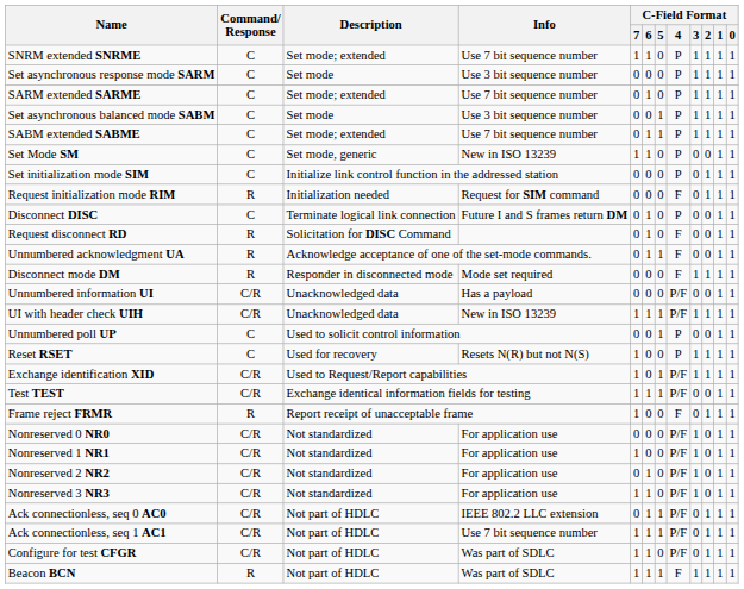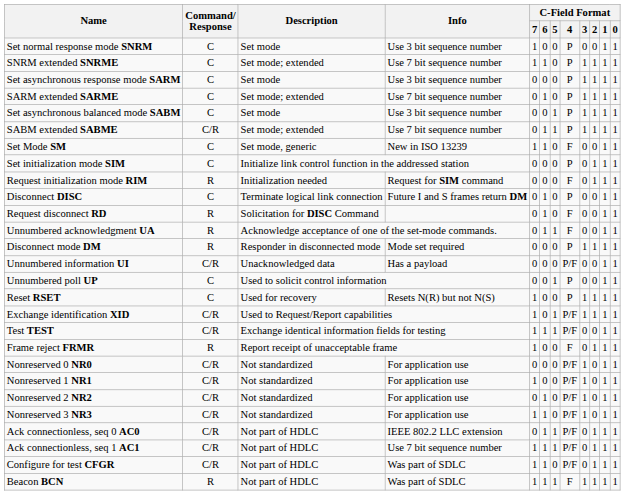 <table class="wikitable">
 <tr>
 <th rowspan=2>Name</th>
 <th rowspan=2>Command/<br>Response</th>
 <th rowspan=2>Description</th>
 <th rowspan=2>Info</th>
 <th colspan=8>C-Field Format</th>
 </tr>
 <tr>
 <th>7</th>
 <th>6</th>
 <th>5</th>
 <th>4</th>
 <th>3</th>
 <th>2</th>
 <th>1</th>
 <th>0</th>
+</tr>
+<tr>
+<td>Set normal response mode <strong>SNRM</strong></td>
+<td align=center>C</td>
+<td>Set mode</td>
+<td>Use 3 bit sequence number</td>
+<td>1</td>
+<td>0</td>
+<td>0</td>
+<td align=center>P</td>
+<td>0</td>
+<td>0</td>
+<td>1</td>
+<td>1</td>
 </tr>
 <tr>
 <td>SNRM extended <strong>SNRME</strong></td>
 <td align=center>C</td>
 <td>Set mode; extended</td>
 <td>Use 7 bit sequence number</td>
 <td>1</td>
 <td>1</td>
 <td>0</td>
 <td align=center>P</td>
 <td>1</td>
 <td>1</td>
 <td>1</td>
 <td>1</td>
 </tr>
 <tr>
 <td>Set asynchronous response mode <strong>SARM</strong></td>
 <td align=center>C</td>
 <td>Set mode</td>
 <td>Use 3 bit sequence number</td>
 <td>0</td>
 <td>0</td>
 <td>0</td>
 <td align=center>P</td>
 <td>1</td>
 <td>1</td>
 <td>1</td>
 <td>1</td>
 </tr>
 <tr>
 <td>SARM extended <strong>SARME</strong></td>
 <td align=center>C</td>
 <td>Set mode; extended</td>
 <td>Use 7 bit sequence number</td>
 <td>0</td>
 <td>1</td>
 <td>0</td>
 <td align=center>P</td>
 <td>1</td>
 <td>1</td>
 <td>1</td>
 <td>1</td>
 </tr>
 <tr>
 <td>Set asynchronous balanced mode <strong>SABM</strong></td>
 <td align=center>C</td>
 <td>Set mode</td>
 <td>Use 3 bit sequence number</td>
 <td>0</td>
 <td>0</td>
 <td>1</td>
 <td align=center>P</td>
 <td>1</td>
 <td>1</td>
 <td>1</td>
 <td>1</td>
 </tr>
 <tr>
 <td>SABM extended <strong>SABME</strong></td>
-<td align=center>C</td>
+<td align=center>C/R</td>
 <td>Set mode; extended</td>
 <td>Use 7 bit sequence number</td>
 <td>0</td>
 <td>1</td>
 <td>1</td>
 <td align=center>P</td>
 <td>1</td>
 <td>1</td>
 <td>1</td>
 <td>1</td>
 </tr>
 <tr>
 <td>Set Mode <strong>SM</strong></td>
 <td align=center>C</td>
 <td>Set mode, generic</td>
 <td>New in ISO 13239</td>
 <td>1</td>
 <td>1</td>
 <td>0</td>
-<td align=center>P</td>
+<td align=center>F</td>
 <td>0</td>
 <td>0</td>
 <td>1</td>
 <td>1</td>
 </tr>
 <tr>
 <td>Set initialization mode <strong>SIM</strong></td>
 <td align=center>C</td>
 <td colspan=2>Initialize link control function in the addressed station</td>
 <td>0</td>
 <td>0</td>
 <td>0</td>
 <td align=center>P</td>
 <td>0</td>
 <td>1</td>
 <td>1</td>
 <td>1</td>
 </tr>
 <tr>
 <td>Request initialization mode <strong>RIM</strong></td>
 <td align=center>R</td>
 <td>Initialization needed</td>
 <td>Request for <strong>SIM</strong> command</td>
 <td>0</td>
 <td>0</td>
 <td>0</td>
 <td align=center>F</td>
 <td>0</td>
 <td>1</td>
 <td>1</td>
 <td>1</td>
 </tr>
 <tr>
 <td>Disconnect <strong>DISC</strong></td>
 <td align=center>C</td>
 <td>Terminate logical link connection</td>
 <td>Future I and S frames return <strong>DM</strong></td>
 <td>0</td>
 <td>1</td>
 <td>0</td>
 <td align=center>P</td>
 <td>0</td>
 <td>0</td>
 <td>1</td>
 <td>1</td>
 </tr>
 <tr>
 <td>Request disconnect <strong>RD</strong></td>
 <td align=center>R</td>
 <td>Solicitation for <strong>DISC</strong> Command</td>
 <td></td>
 <td>0</td>
 <td>1</td>
 <td>0</td>
 <td align=center>F</td>
 <td>0</td>
 <td>0</td>
 <td>1</td>
 <td>1</td>
 </tr>
 <tr>
 <td>Unnumbered acknowledgment <strong>UA</strong></td>
 <td align=center>R</td>
 <td colspan=2>Acknowledge acceptance of one of the set-mode commands.</td>
 <td>0</td>
 <td>1</td>
 <td>1</td>
 <td align=center>F</td>
 <td>0</td>
 <td>0</td>
 <td>1</td>
 <td>1</td>
 </tr>
 <tr>
 <td>Disconnect mode <strong>DM</strong></td>
 <td align=center>R</td>
 <td>Responder in disconnected mode</td>
 <td>Mode set required</td>
 <td>0</td>
 <td>0</td>
 <td>0</td>
-<td align=center>F</td>
+<td align=center>P</td>
 <td>1</td>
 <td>1</td>
 <td>1</td>
 <td>1</td>
 </tr>
 <tr>
 <td>Unnumbered information <strong>UI</strong></td>
 <td align=center>C/R</td>
 <td>Unacknowledged data</td>
 <td>Has a payload</td>
 <td>0</td>
 <td>0</td>
 <td>0</td>
 <td align=center>P/F</td>
 <td>0</td>
 <td>0</td>
-<td>1</td>
-<td>1</td>
-</tr>
-<tr>
-<td>UI with header check <strong>UIH</strong></td>
-<td align=center>C/R</td>
-<td>Unacknowledged data</td>
-<td>New in ISO 13239</td>
-<td>1</td>
-<td>1</td>
-<td>1</td>
-<td align=center>P/F</td>
-<td>1</td>
-<td>1</td>
 <td>1</td>
 <td>1</td>
 </tr>
 <tr>
 <td>Unnumbered poll <strong>UP</strong></td>
 <td align=center>C</td>
 <td colspan=2>Used to solicit control information</td>
 <td>0</td>
 <td>0</td>
 <td>1</td>
 <td align=center>P</td>
 <td>0</td>
 <td>0</td>
 <td>1</td>
 <td>1</td>
 </tr>
 <tr>
 <td>Reset <strong>RSET</strong></td>
 <td align=center>C</td>
 <td>Used for recovery</td>
 <td>Resets N(R) but not N(S)</td>
 <td>1</td>
 <td>0</td>
 <td>0</td>
 <td align=center>P</td>
 <td>1</td>
 <td>1</td>
 <td>1</td>
 <td>1</td>
 </tr>
 <tr>
 <td>Exchange identification <strong>XID</strong></td>
 <td align=center>C/R</td>
 <td colspan=2>Used to Request/Report capabilities</td>
 <td>1</td>
 <td>0</td>
 <td>1</td>
 <td align=center>P/F</td>
 <td>1</td>
 <td>1</td>
 <td>1</td>
 <td>1</td>
 </tr>
 <tr>
 <td>Test <strong>TEST</strong></td>
 <td align=center>C/R</td>
 <td colspan=2>Exchange identical information fields for testing</td>
 <td>1</td>
 <td>1</td>
 <td>1</td>
 <td align=center>P/F</td>
 <td>0</td>
 <td>0</td>
 <td>1</td>
 <td>1</td>
 </tr>
 <tr>
 <td>Frame reject <strong>FRMR</strong></td>
 <td align=center>R</td>
 <td colspan=2>Report receipt of unacceptable frame</td>
 <td>1</td>
 <td>0</td>
 <td>0</td>
 <td align=center>F</td>
 <td>0</td>
 <td>1</td>
 <td>1</td>
 <td>1</td>
 </tr>
 <tr>
 <td>Nonreserved 0 <strong>NR0</strong></td>
 <td align=center>C/R</td>
 <td>Not standardized</td>
 <td>For application use</td>
 <td>0</td>
 <td>0</td>
 <td>0</td>
 <td align=center>P/F</td>
 <td>1</td>
 <td>0</td>
 <td>1</td>
 <td>1</td>
 </tr>
 <tr>
 <td>Nonreserved 1 <strong>NR1</strong></td>
 <td align=center>C/R</td>
 <td>Not standardized</td>
 <td>For application use</td>
 <td>1</td>
 <td>0</td>
 <td>0</td>
 <td align=center>P/F</td>
 <td>1</td>
 <td>0</td>
 <td>1</td>
 <td>1</td>
 </tr>
 <tr>
 <td>Nonreserved 2 <strong>NR2</strong></td>
 <td align=center>C/R</td>
 <td>Not standardized</td>
 <td>For application use</td>
 <td>0</td>
 <td>1</td>
 <td>0</td>
 <td align=center>P/F</td>
 <td>1</td>
 <td>0</td>
 <td>1</td>
 <td>1</td>
 </tr>
 <tr>
 <td>Nonreserved 3 <strong>NR3</strong></td>
 <td align=center>C/R</td>
 <td>Not standardized</td>
 <td>For application use</td>
 <td>1</td>
 <td>1</td>
 <td>0</td>
 <td align=center>P/F</td>
 <td>1</td>
 <td>0</td>
 <td>1</td>
 <td>1</td>
 </tr>
 <tr>
 <td>Ack connectionless, seq 0 <strong>AC0</strong></td>
 <td align=center>C/R</td>
 <td>Not part of HDLC</td>
 <td>IEEE 802.2 LLC extension</td>
 <td>0</td>
 <td>1</td>
 <td>1</td>
 <td align=center>P/F</td>
 <td>0</td>
 <td>1</td>
 <td>1</td>
 <td>1</td>
 </tr>
 <tr>
 <td>Ack connectionless, seq 1 <strong>AC1</strong></td>
 <td align=center>C/R</td>
 <td>Not part of HDLC</td>
 <td>Use 7 bit sequence number</td>
 <td>1</td>
 <td>1</td>
 <td>1</td>
 <td align=center>P/F</td>
 <td>0</td>
 <td>1</td>
 <td>1</td>
 <td>1</td>
 </tr>
 <tr>
 <td>Configure for test <strong>CFGR</strong></td>
 <td align=center>C/R</td>
 <td>Not part of HDLC</td>
 <td>Was part of SDLC</td>
 <td>1</td>
 <td>1</td>
 <td>0</td>
 <td align=center>P/F</td>
 <td>0</td>
 <td>1</td>
 <td>1</td>
 <td>1</td>
 </tr>
 <tr>
 <td>Beacon <strong>BCN</strong></td>
 <td align=center>R</td>
 <td>Not part of HDLC</td>
 <td>Was part of SDLC</td>
 <td>1</td>
 <td>1</td>
 <td>1</td>
 <td align=center>F</td>
 <td>1</td>
 <td>1</td>
 <td>1</td>
 <td>1</td>
 </tr>
 </table>
